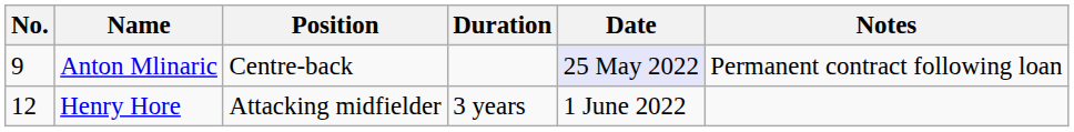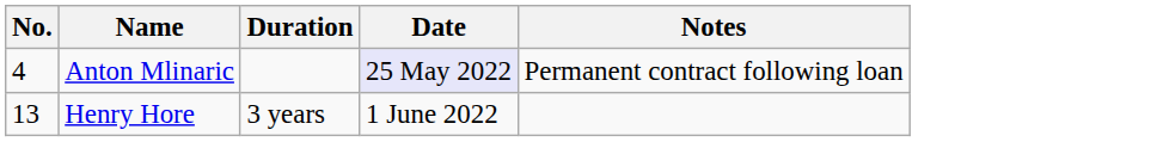 <table class="wikitable">
 <tr>
 <th>No.</th>
 <th>Name</th>
-<th>Position</th>
 <th>Duration</th>
 <th>Date</th>
 <th>Notes</th>
 </tr>
 <tr>
-<td>9</td>
+<td>4</td>
 <td><a href='#'>Anton Mlinaric</a></td>
-<td>Centre-back</td>
 <td></td>
 <td style="background: lavender;">25 May 2022</td>
 <td>Permanent contract following loan</td>
 </tr>
 <tr>
-<td>12</td>
+<td>13</td>
 <td><a href='#'>Henry Hore</a></td>
-<td>Attacking midfielder</td>
 <td>3 years</td>
 <td>1 June 2022</td>
 <td></td>
 </tr>
 </table>
